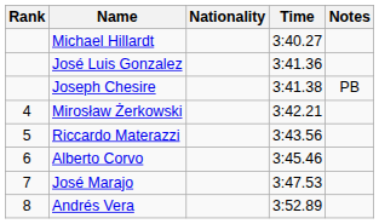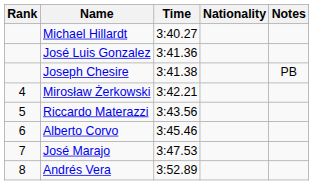 <table class="wikitable sortable" style="text-align:center">
 <tr>
 <th>Rank</th>
 <th>Name</th>
+<th>Time</th>
 <th>Nationality</th>
-<th>Time</th>
 <th>Notes</th>
 </tr>
 <tr>
 <td></td>
 <td align="left"><a href='#'>Michael Hillardt</a></td>
+<td>3:40.27</td>
 <td align=left></td>
-<td>3:40.27</td>
 <td></td>
 </tr>
 <tr>
 <td></td>
 <td align="left"><a href='#'>José Luis Gonzalez</a></td>
+<td>3:41.36</td>
 <td align=left></td>
-<td>3:41.36</td>
 <td></td>
 </tr>
 <tr>
 <td></td>
 <td align="left"><a href='#'>Joseph Chesire</a></td>
+<td>3:41.38</td>
 <td align=left></td>
-<td>3:41.38</td>
 <td>PB</td>
 </tr>
 <tr>
 <td>4</td>
 <td align="left"><a href='#'>Mirosław Żerkowski</a></td>
+<td>3:42.21</td>
 <td align=left></td>
-<td>3:42.21</td>
 <td></td>
 </tr>
 <tr>
 <td>5</td>
 <td align="left"><a href='#'>Riccardo Materazzi</a></td>
+<td>3:43.56</td>
 <td align=left></td>
-<td>3:43.56</td>
 <td></td>
 </tr>
 <tr>
 <td>6</td>
 <td align="left"><a href='#'>Alberto Corvo</a></td>
+<td>3:45.46</td>
 <td align=left></td>
-<td>3:45.46</td>
 <td></td>
 </tr>
 <tr>
 <td>7</td>
 <td align="left"><a href='#'>José Marajo</a></td>
+<td>3:47.53</td>
 <td align=left></td>
-<td>3:47.53</td>
 <td></td>
 </tr>
 <tr>
 <td>8</td>
 <td align="left"><a href='#'>Andrés Vera</a></td>
+<td>3:52.89</td>
 <td align=left></td>
-<td>3:52.89</td>
 <td></td>
 </tr>
 </table>
